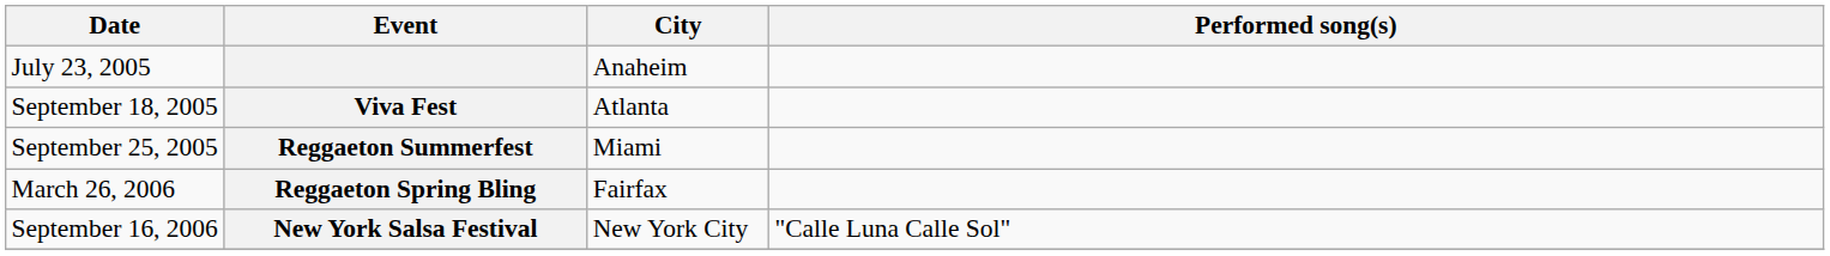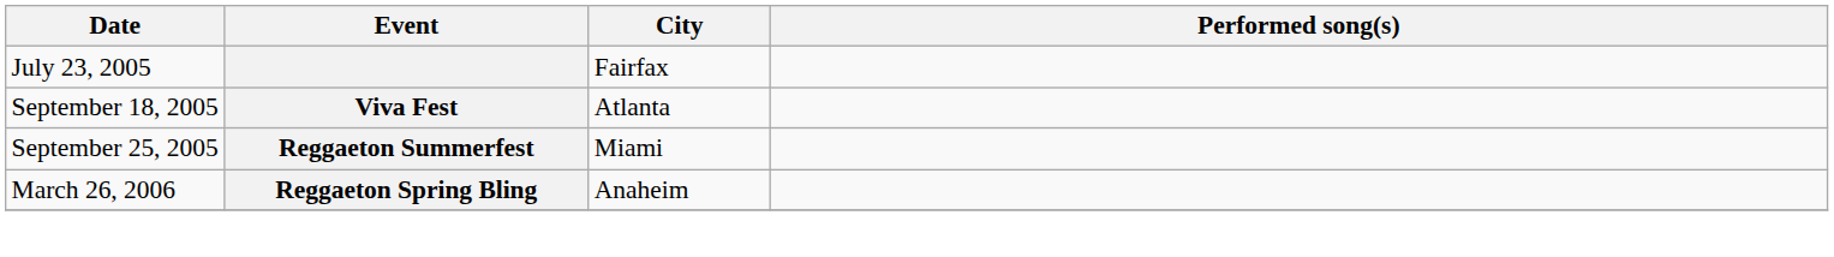 <table class="wikitable sortable plainrowheaders">
 <tr>
 <th style="width:12%;">Date</th>
 <th style="width:20%;">Event</th>
 <th style="width:10%;">City</th>
 <th class="unsortable">Performed song(s)</th>
 </tr>
 <tr>
 <td>July 23, 2005</td>
 <th scope="row"></th>
-<td>Anaheim</td>
+<td>Fairfax</td>
 <td></td>
 </tr>
 <tr>
 <td>September 18, 2005</td>
 <th scope="row">Viva Fest</th>
 <td>Atlanta</td>
 <td></td>
 </tr>
 <tr>
 <td>September 25, 2005</td>
 <th scope="row">Reggaeton Summerfest</th>
 <td>Miami</td>
 <td></td>
 </tr>
 <tr>
 <td>March 26, 2006</td>
 <th scope="row">Reggaeton Spring Bling</th>
-<td>Fairfax</td>
+<td>Anaheim</td>
 <td></td>
-</tr>
-<tr>
-<td>September 16, 2006</td>
-<th scope="row">New York Salsa Festival</th>
-<td>New York City</td>
-<td>"Calle Luna Calle Sol"</td>
 </tr>
 <tr>
 </tr>
 </table>
